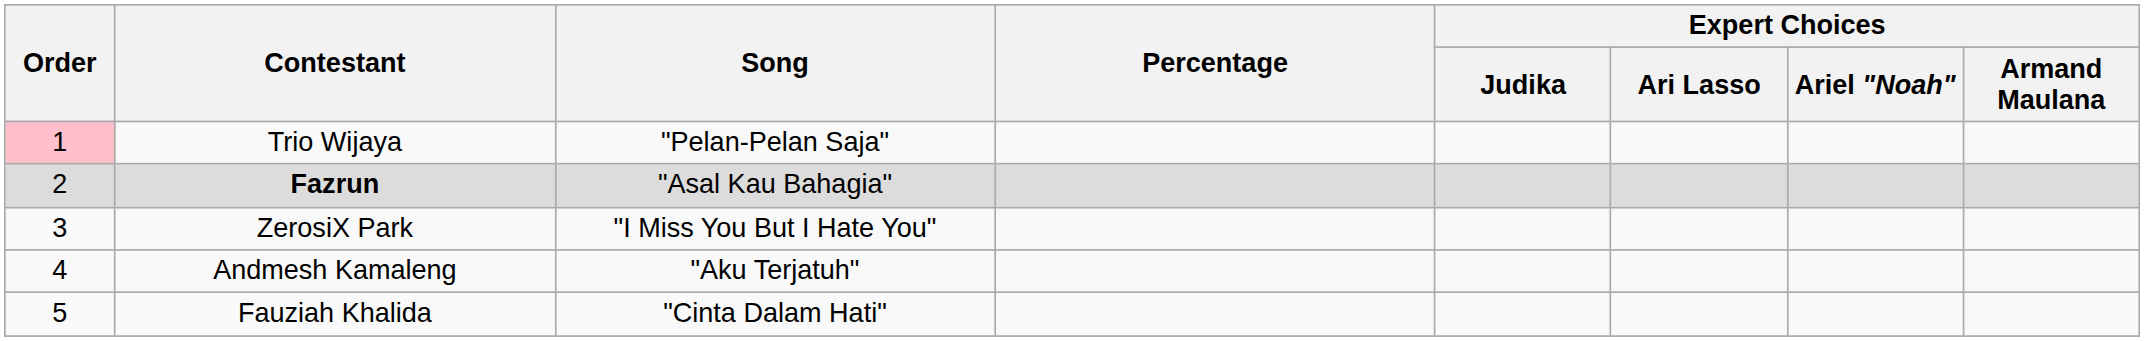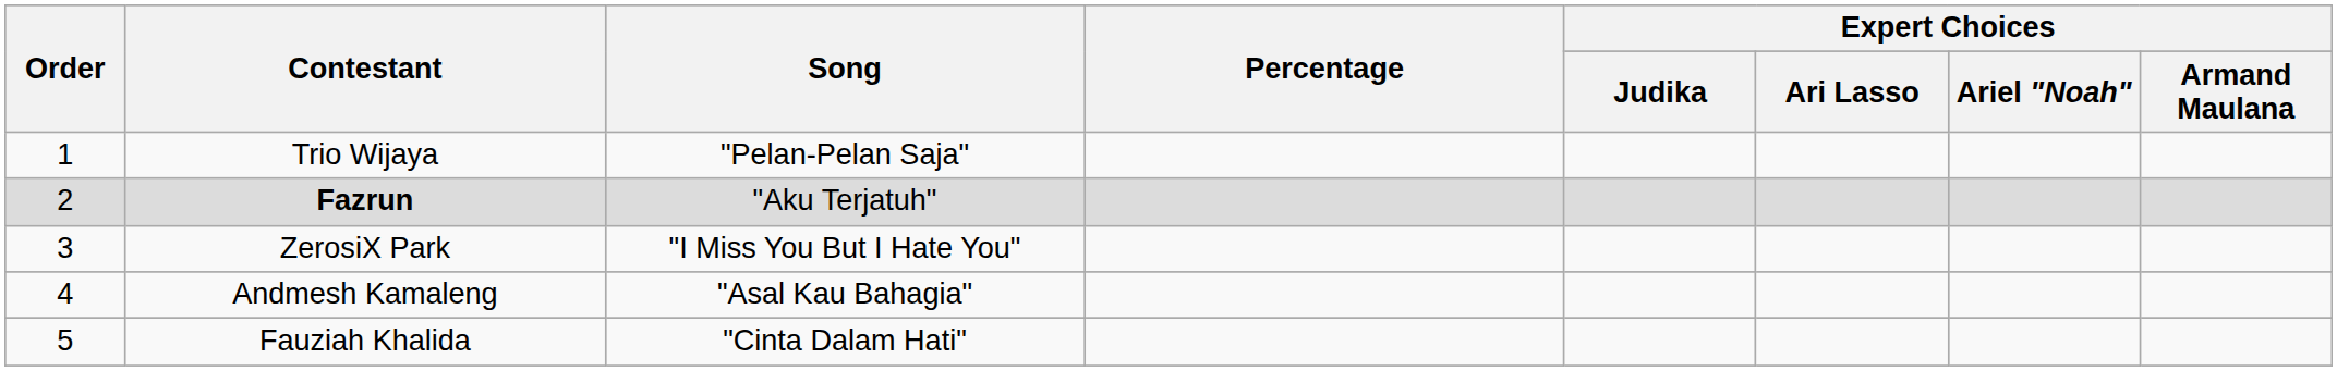 <table class="wikitable" style="text-align:center; width:100%;">
 <tr>
 <th scope="col" rowspan="2" style="width:05%;">Order</th>
 <th scope="col" rowspan="2" style="width:20%;">Contestant</th>
 <th scope="col" rowspan="2" style="width:20%;">Song</th>
 <th scope="col" rowspan="2" style="width:20%;">Percentage</th>
 <th scope="col" colspan="4" style="width:32%;">Expert Choices</th>
 </tr>
 <tr>
 <th style="width:08%;">Judika</th>
 <th style="width:08%;">Ari Lasso</th>
 <th style="width:08%;">Ariel <em>"Noah"</em></th>
 <th style="width:08%;">Armand Maulana</th>
 </tr>
 <tr>
-<td style="background: pink;">1</td>
+<td>1</td>
 <td>Trio Wijaya</td>
 <td>"Pelan-Pelan Saja"</td>
 <td></td>
 <td></td>
 <td></td>
 <td></td>
 <td></td>
 </tr>
 <tr style="background:#DCDCDC;">
 <td>2</td>
 <td><strong>Fazrun</strong></td>
-<td>"Asal Kau Bahagia"</td>
+<td>"Aku Terjatuh"</td>
 <td></td>
 <td></td>
 <td></td>
 <td></td>
 <td></td>
 </tr>
 <tr>
 <td>3</td>
 <td>ZerosiX Park</td>
 <td>"I Miss You But I Hate You"</td>
 <td></td>
 <td></td>
 <td></td>
 <td></td>
 <td></td>
 </tr>
 <tr>
 <td>4</td>
 <td>Andmesh Kamaleng</td>
-<td>"Aku Terjatuh"</td>
+<td>"Asal Kau Bahagia"</td>
 <td></td>
 <td></td>
 <td></td>
 <td></td>
 <td></td>
 </tr>
 <tr>
 <td>5</td>
 <td>Fauziah Khalida</td>
 <td>"Cinta Dalam Hati"</td>
 <td></td>
 <td></td>
 <td></td>
 <td></td>
 <td></td>
 </tr>
 </table>
